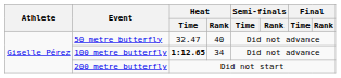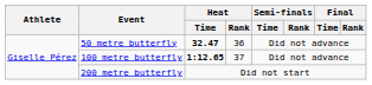 <table class="wikitable" style="font-size:90%; text-align:center">
 <tr>
 <th rowspan="2">Athlete</th>
 <th rowspan="2">Event</th>
 <th colspan="2">Heat</th>
 <th colspan="2">Semi-finals</th>
 <th colspan="2">Final</th>
 </tr>
 <tr>
 <th>Time</th>
 <th>Rank</th>
 <th>Time</th>
 <th>Rank</th>
 <th>Time</th>
 <th>Rank</th>
 </tr>
 <tr>
 <td align="left" rowspan="3"><a href='#'>Giselle Pérez</a></td>
 <td align="left"><a href='#'>50 metre butterfly</a></td>
-<td>32.47</td>
-<td>40</td>
+<td><strong>32.47</strong></td>
+<td>36</td>
 <td colspan="4">Did not advance</td>
 </tr>
 <tr>
 <td align="left"><a href='#'>100 metre butterfly</a></td>
 <td><strong>1:12.65</strong></td>
-<td>34</td>
+<td>37</td>
 <td colspan="4">Did not advance</td>
 </tr>
 <tr>
 <td align="left"><a href='#'>200 metre butterfly</a></td>
 <td colspan="6">Did not start</td>
 </tr>
 </table>
